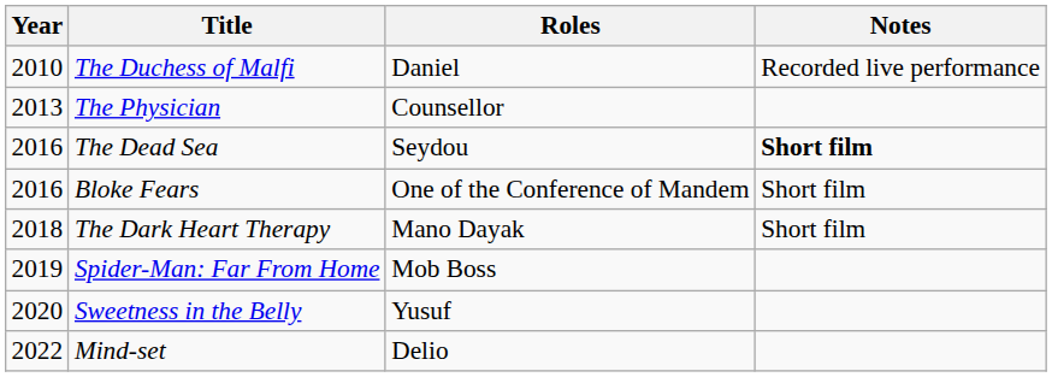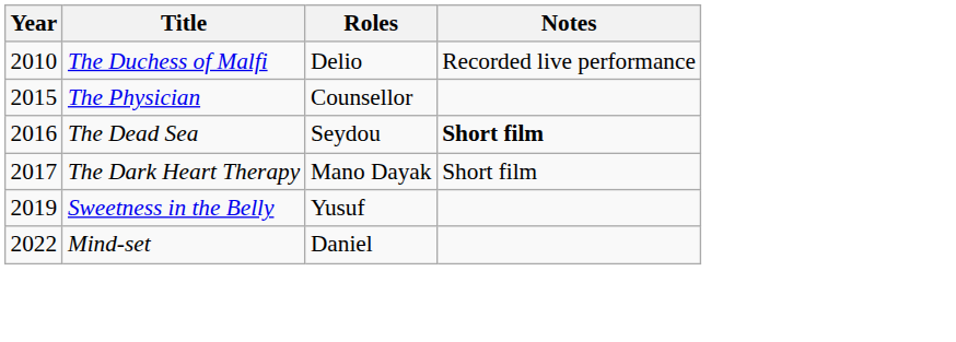 <table class = "wikitable sortable">
 <tr>
 <th>Year</th>
 <th>Title</th>
 <th>Roles</th>
 <th>Notes</th>
 </tr>
 <tr>
 <td>2010</td>
 <td><em><a href='#'>The Duchess of Malfi</a></em></td>
-<td>Daniel</td>
+<td>Delio</td>
 <td>Recorded live performance</td>
 </tr>
 <tr>
-<td>2013</td>
+<td>2015</td>
 <td><em><a href='#'>The Physician</a></em></td>
 <td>Counsellor</td>
 <td></td>
 </tr>
 <tr>
 <td>2016</td>
 <td><em>The Dead Sea</em></td>
 <td>Seydou</td>
 <td><strong>Short film</strong></td>
 </tr>
 <tr>
-<td>2016</td>
-<td><em>Bloke Fears</em></td>
-<td>One of the Conference of Mandem</td>
-<td>Short film</td>
-</tr>
-<tr>
-<td>2018</td>
+<td>2017</td>
 <td><em>The Dark Heart Therapy</em></td>
 <td>Mano Dayak</td>
 <td>Short film</td>
 </tr>
 <tr>
 <td>2019</td>
-<td><em><a href='#'>Spider-Man: Far From Home</a></em></td>
-<td>Mob Boss</td>
-<td></td>
-</tr>
-<tr>
-<td>2020</td>
 <td><em><a href='#'>Sweetness in the Belly</a></em></td>
 <td>Yusuf</td>
 <td></td>
 </tr>
 <tr>
 <td>2022</td>
 <td><em>Mind-set</em></td>
-<td>Delio</td>
+<td>Daniel</td>
 <td></td>
 </tr>
 </table>
